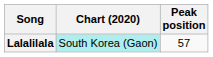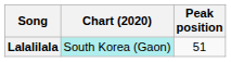 <table class="wikitable sortable plainrowheaders" style="text-align:center">
 <tr>
 <th scope="col">Song</th>
 <th scope="col">Chart (2020)</th>
 <th scope="col">Peak<br>position</th>
 </tr>
 <tr>
 <th rowspan="8" scope="row">Lalalilala</th>
 <td style="background: paleturquoise; text-align:left">South Korea (Gaon)</td>
-<td>57</td>
+<td>51</td>
 </tr>
 </table>
